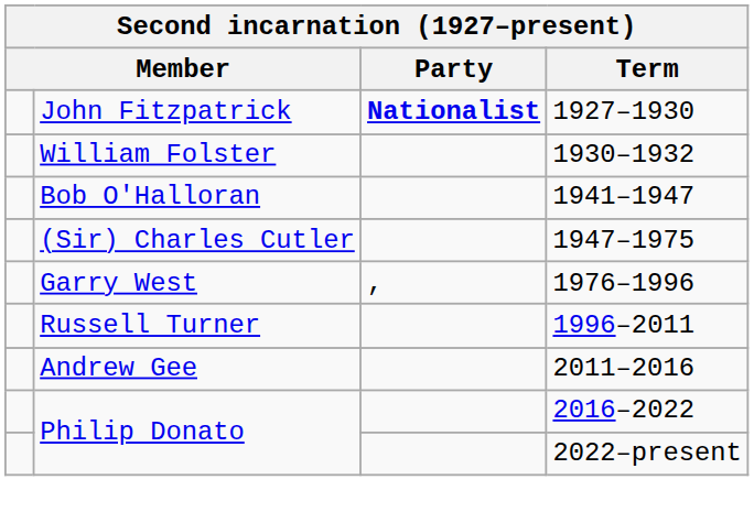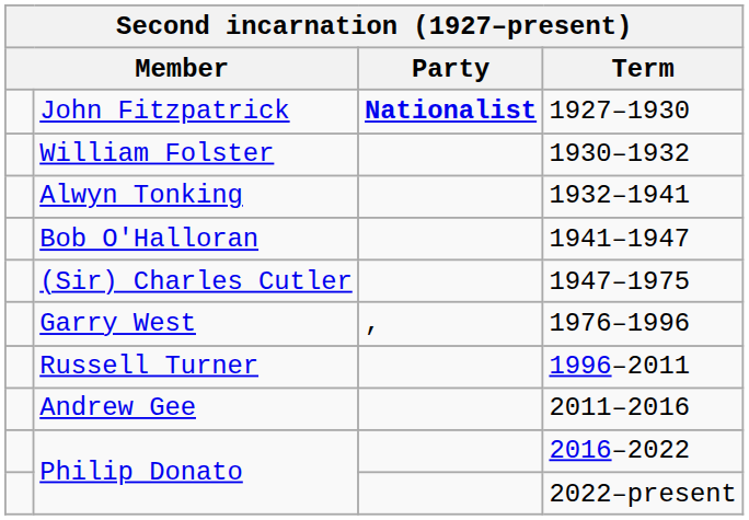 <table class="wikitable">
 <tr>
 <th colspan="4">Second incarnation (1927–present)</th>
 </tr>
 <tr>
 <th colspan="2">Member</th>
 <th>Party</th>
 <th>Term</th>
 </tr>
 <tr>
 <td> </td>
 <td><a href='#'>John Fitzpatrick</a></td>
 <td><strong><a href='#'>Nationalist</a></strong></td>
 <td>1927–1930</td>
 </tr>
 <tr>
 <td> </td>
 <td><a href='#'>William Folster</a></td>
 <td></td>
 <td>1930–1932</td>
+</tr>
+<tr>
+<td> </td>
+<td><a href='#'>Alwyn Tonking</a></td>
+<td></td>
+<td>1932–1941</td>
 </tr>
 <tr>
 <td> </td>
 <td><a href='#'>Bob O'Halloran</a></td>
 <td></td>
 <td>1941–1947</td>
 </tr>
 <tr>
 <td> </td>
 <td><a href='#'>(Sir) Charles Cutler</a></td>
 <td></td>
 <td>1947–1975</td>
 </tr>
 <tr>
 <td> </td>
 <td><a href='#'>Garry West</a></td>
 <td>, </td>
 <td>1976–1996</td>
 </tr>
 <tr>
 <td> </td>
 <td><a href='#'>Russell Turner</a></td>
 <td></td>
 <td><a href='#'>1996</a>–2011</td>
 </tr>
 <tr>
 <td> </td>
 <td><a href='#'>Andrew Gee</a></td>
 <td></td>
 <td>2011–2016</td>
 </tr>
 <tr>
 <td> </td>
 <td rowspan="2"><a href='#'>Philip Donato</a></td>
 <td></td>
 <td><a href='#'>2016</a>–2022</td>
 </tr>
 <tr style="background: #f9f9f9">
 <td> </td>
 <td></td>
 <td>2022–present</td>
 </tr>
 </table>
